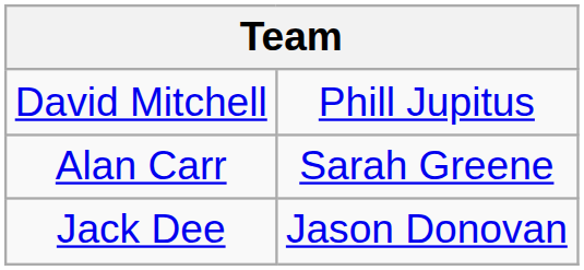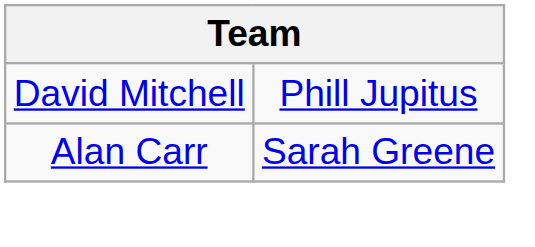 <table class="wikitable" style="text-align:center">
 <tr>
 <th colspan=2 scope="col">Team</th>
 </tr>
 <tr>
 <td><a href='#'>David Mitchell</a></td>
 <td><a href='#'>Phill Jupitus</a></td>
 </tr>
 <tr>
 <td><a href='#'>Alan Carr</a></td>
 <td><a href='#'>Sarah Greene</a></td>
 </tr>
-<tr>
-<td><a href='#'>Jack Dee</a></td>
-<td><a href='#'>Jason Donovan</a></td>
-</tr>
 </table>
